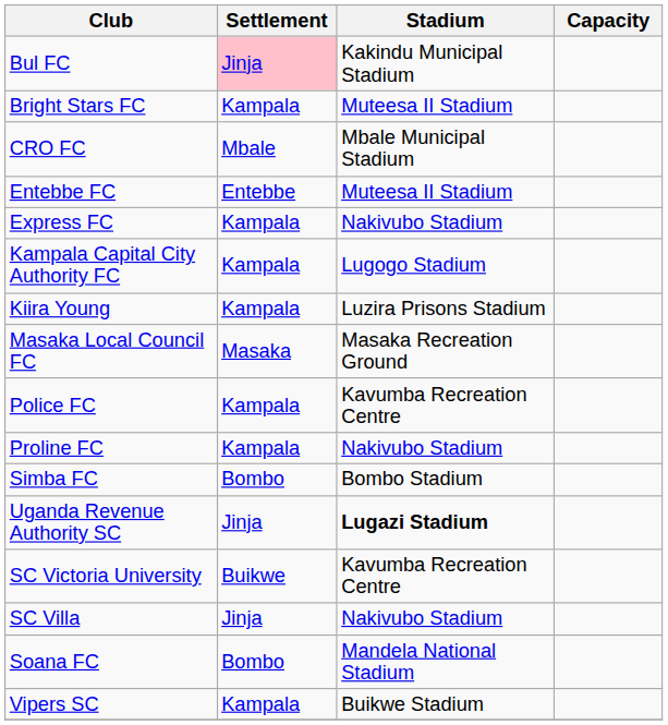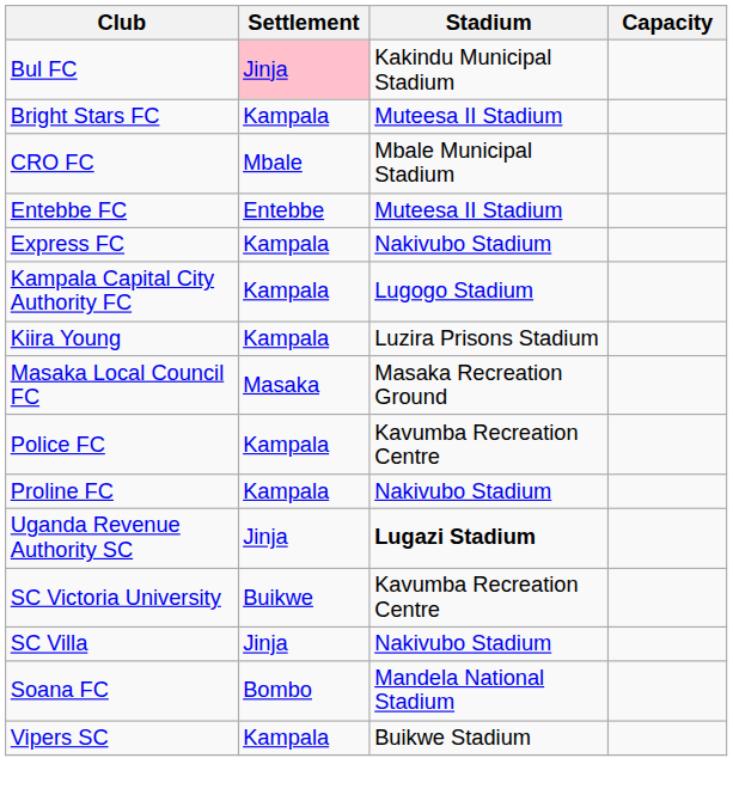 <table class="wikitable" style="width:60%; font-size:100%">
 <tr>
 <th width="300px">Club</th>
 <th width="100px">Settlement</th>
 <th width="300px">Stadium</th>
 <th width="100px">Capacity</th>
 </tr>
 <tr>
 <td><a href='#'>Bul FC</a></td>
 <td style="background: pink;"><a href='#'>Jinja</a></td>
 <td>Kakindu Municipal Stadium</td>
 <td></td>
 </tr>
 <tr>
 <td><a href='#'>Bright Stars FC</a></td>
 <td><a href='#'>Kampala</a></td>
 <td><a href='#'>Muteesa II Stadium</a></td>
 <td></td>
 </tr>
 <tr>
 <td><a href='#'>CRO FC</a></td>
 <td><a href='#'>Mbale</a></td>
 <td>Mbale Municipal Stadium</td>
 <td></td>
 </tr>
 <tr>
 <td><a href='#'>Entebbe FC</a></td>
 <td><a href='#'>Entebbe</a></td>
 <td><a href='#'>Muteesa II Stadium</a></td>
 <td></td>
 </tr>
 <tr>
 <td><a href='#'>Express FC</a></td>
 <td><a href='#'>Kampala</a></td>
 <td><a href='#'>Nakivubo Stadium</a></td>
 <td></td>
 </tr>
 <tr>
 <td><a href='#'>Kampala Capital City Authority FC</a></td>
 <td><a href='#'>Kampala</a></td>
 <td><a href='#'>Lugogo Stadium</a></td>
 <td></td>
 </tr>
 <tr>
 <td><a href='#'>Kiira Young</a></td>
 <td><a href='#'>Kampala</a></td>
 <td>Luzira Prisons Stadium</td>
 <td></td>
 </tr>
 <tr>
 <td><a href='#'>Masaka Local Council FC</a></td>
 <td><a href='#'>Masaka</a></td>
 <td>Masaka Recreation Ground</td>
 <td></td>
 </tr>
 <tr>
 <td><a href='#'>Police FC</a></td>
 <td><a href='#'>Kampala</a></td>
 <td>Kavumba Recreation Centre</td>
 <td></td>
 </tr>
 <tr>
 <td><a href='#'>Proline FC</a></td>
 <td><a href='#'>Kampala</a></td>
 <td><a href='#'>Nakivubo Stadium</a></td>
 <td></td>
 </tr>
 <tr>
-<td><a href='#'>Simba FC</a></td>
-<td><a href='#'>Bombo</a></td>
-<td>Bombo Stadium</td>
-<td></td>
-</tr>
-<tr>
 <td><a href='#'>Uganda Revenue Authority SC</a></td>
 <td><a href='#'>Jinja</a></td>
 <td><strong>Lugazi Stadium</strong></td>
 <td></td>
 </tr>
 <tr>
 <td><a href='#'>SC Victoria University</a></td>
 <td><a href='#'>Buikwe</a></td>
 <td>Kavumba Recreation Centre</td>
 <td></td>
 </tr>
 <tr>
 <td><a href='#'>SC Villa</a></td>
 <td><a href='#'>Jinja</a></td>
 <td><a href='#'>Nakivubo Stadium</a></td>
 <td></td>
 </tr>
 <tr>
 <td><a href='#'>Soana FC</a></td>
 <td><a href='#'>Bombo</a></td>
 <td><a href='#'>Mandela National Stadium</a></td>
 <td></td>
 </tr>
 <tr>
 <td><a href='#'>Vipers SC</a></td>
 <td><a href='#'>Kampala</a></td>
 <td>Buikwe Stadium</td>
 <td></td>
 </tr>
 <tr>
 </tr>
 </table>
